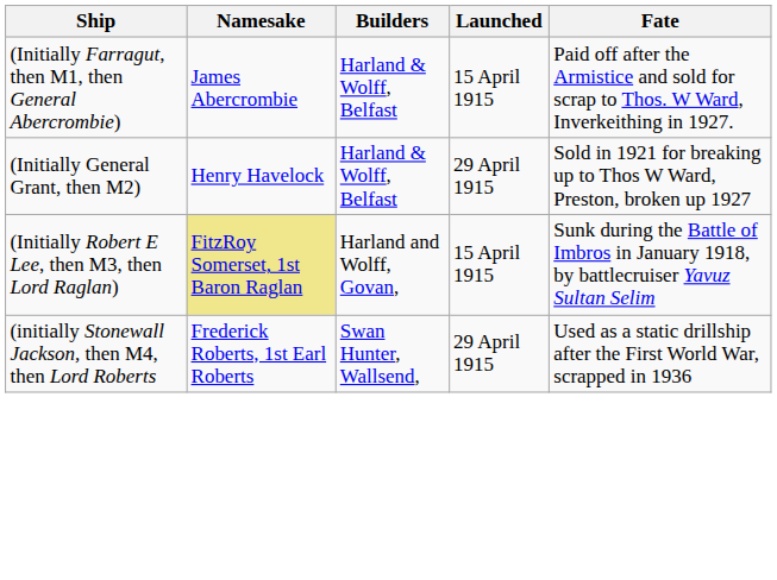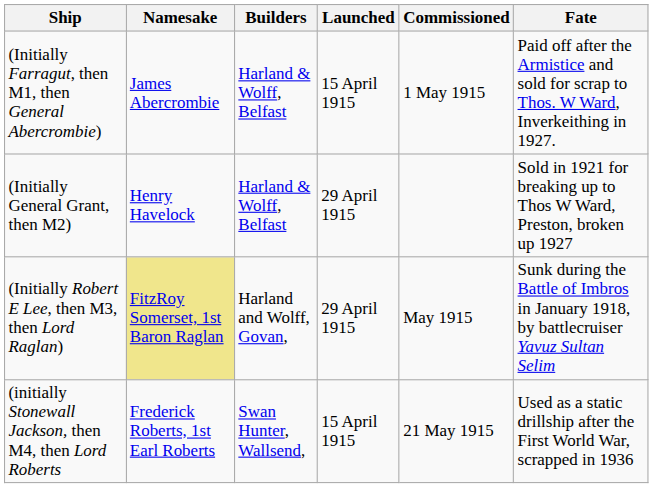 <table class="wikitable" border="1">
 <tr>
 <th>Ship</th>
 <th>Namesake</th>
 <th>Builders</th>
 <th>Launched</th>
+<th>Commissioned</th>
 <th>Fate</th>
 </tr>
 <tr>
 <td> (Initially  <em>Farragut</em>, then M1, then <em>General Abercrombie</em>)</td>
 <td><a href='#'>James Abercrombie</a></td>
 <td><a href='#'>Harland & Wolff</a>, <a href='#'>Belfast</a></td>
 <td>15 April 1915</td>
+<td>1 May 1915</td>
 <td>Paid off after the <a href='#'>Armistice</a> and sold for scrap to <a href='#'>Thos. W Ward</a>, Inverkeithing in 1927.</td>
 </tr>
 <tr>
 <td> (Initially General Grant, then M2)</td>
 <td><a href='#'>Henry Havelock</a></td>
 <td><a href='#'>Harland & Wolff</a>, <a href='#'>Belfast</a></td>
 <td>29 April 1915</td>
+<td></td>
 <td>Sold in 1921 for breaking up to Thos W Ward, Preston, broken up 1927</td>
 </tr>
 <tr>
 <td> (Initially <em>Robert E Lee</em>, then M3, then <em>Lord Raglan</em>)</td>
 <td style="background: khaki;"><a href='#'>FitzRoy Somerset, 1st Baron Raglan</a></td>
 <td>Harland and Wolff, <a href='#'>Govan</a>,</td>
-<td>15 April 1915</td>
+<td>29 April 1915</td>
+<td>May 1915</td>
 <td>Sunk during the <a href='#'>Battle of Imbros</a> in January 1918, by battlecruiser <a href='#'><em>Yavuz Sultan Selim</em></a></td>
 </tr>
 <tr>
 <td> (initially <em>Stonewall Jackson,</em> then M4, then <em>Lord Roberts</em></td>
 <td><a href='#'>Frederick Roberts, 1st Earl Roberts</a></td>
 <td><a href='#'>Swan Hunter</a>, <a href='#'>Wallsend</a>,</td>
-<td>29 April 1915</td>
+<td>15 April 1915</td>
+<td>21 May 1915</td>
 <td>Used as a static drillship after the First World War, scrapped in 1936</td>
 </tr>
 </table>
